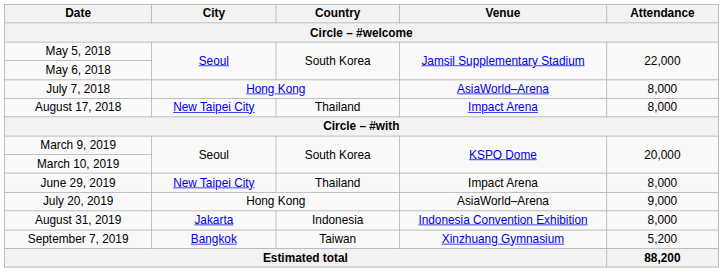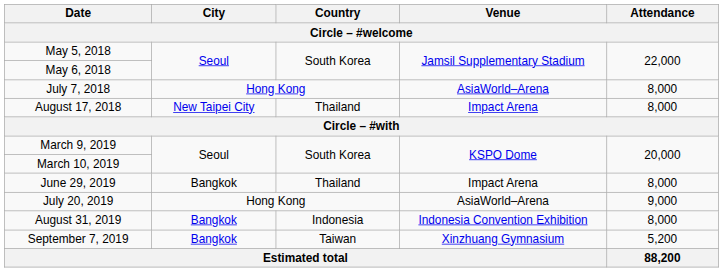 <table class="wikitable plainrowheaders" style="text-align:center;">
 <tr>
 <th scope="col" style="width:12em;">Date</th>
 <th scope="col" style="width:10em;">City</th>
 <th scope="col" style="width:10em;">Country</th>
 <th scope="col" style="width:17em;">Venue</th>
 <th scope="col" style="width:9em;">Attendance</th>
 </tr>
 <tr>
 <th colspan="5">Circle – #welcome</th>
 </tr>
 <tr>
 <td>May 5, 2018</td>
 <td rowspan="2"><a href='#'>Seoul</a></td>
 <td rowspan="2">South Korea</td>
 <td rowspan="2"><a href='#'>Jamsil Supplementary Stadium</a></td>
 <td rowspan="2">22,000</td>
 </tr>
 <tr>
 <td>May 6, 2018</td>
 </tr>
 <tr>
 <td>July 7, 2018</td>
 <td colspan="2" rowspan="1"><a href='#'>Hong Kong</a></td>
 <td rowspan="1"><a href='#'>AsiaWorld–Arena</a></td>
 <td rowspan="1">8,000</td>
 </tr>
 <tr>
 <td>August 17, 2018</td>
 <td rowspan="1"><a href='#'>New Taipei City</a></td>
 <td rowspan="1">Thailand</td>
 <td rowspan="1"><a href='#'>Impact Arena</a></td>
 <td rowspan="1">8,000</td>
 </tr>
 <tr>
 <th colspan="5">Circle – #with</th>
 </tr>
 <tr>
 <td>March 9, 2019</td>
 <td rowspan="2">Seoul</td>
 <td rowspan="2">South Korea</td>
 <td rowspan="2"><a href='#'>KSPO Dome</a></td>
 <td rowspan="2">20,000</td>
 </tr>
 <tr>
 <td>March 10, 2019</td>
 </tr>
 <tr>
 <td>June 29, 2019</td>
-<td rowspan="1"><a href='#'>New Taipei City</a></td>
+<td rowspan="1">Bangkok</td>
 <td rowspan="1">Thailand</td>
 <td rowspan="1">Impact Arena</td>
 <td rowspan="1">8,000</td>
 </tr>
 <tr>
 <td>July 20, 2019</td>
 <td colspan="2" rowspan="1">Hong Kong</td>
 <td rowspan="1">AsiaWorld–Arena</td>
 <td rowspan="1">9,000</td>
 </tr>
 <tr>
 <td>August 31, 2019</td>
-<td rowspan="1"><a href='#'>Jakarta</a></td>
+<td rowspan="1"><a href='#'>Bangkok</a></td>
 <td rowspan="1">Indonesia</td>
 <td rowspan="1"><a href='#'>Indonesia Convention Exhibition</a></td>
 <td rowspan="1">8,000</td>
 </tr>
 <tr>
 <td>September 7, 2019</td>
 <td rowspan="1"><a href='#'>Bangkok</a></td>
 <td rowspan="1">Taiwan</td>
 <td rowspan="1"><a href='#'>Xinzhuang Gymnasium</a></td>
 <td rowspan="1">5,200</td>
 </tr>
 <tr>
 <th colspan="4">Estimated total</th>
 <th>88,200</th>
 </tr>
 </table>
